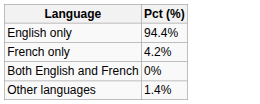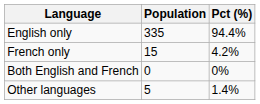 <table class="wikitable">
 <tr>
 <th>Language</th>
+<th>Population</th>
 <th>Pct (%)</th>
 </tr>
 <tr>
 <td>English only</td>
+<td>335</td>
 <td>94.4%</td>
 </tr>
 <tr>
 <td>French only</td>
+<td>15</td>
 <td>4.2%</td>
 </tr>
 <tr>
 <td>Both English and French</td>
+<td>0</td>
 <td>0%</td>
 </tr>
 <tr>
 <td>Other languages</td>
+<td>5</td>
 <td>1.4%</td>
 </tr>
 </table>
